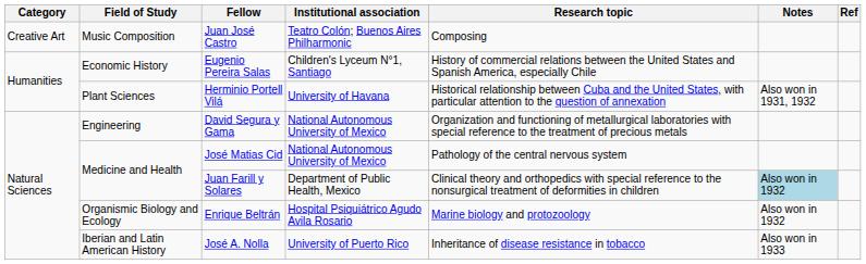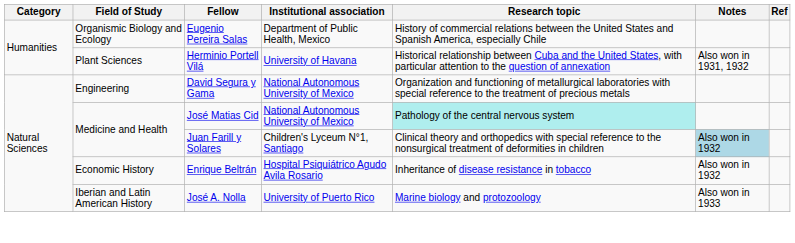 <table class="wikitable sortable">
 <tr>
 <th>Category</th>
 <th>Field of Study</th>
 <th>Fellow</th>
 <th>Institutional association </th>
 <th>Research topic</th>
 <th>Notes</th>
 <th class="unsortable">Ref</th>
 </tr>
 <tr>
-<td>Creative Art</td>
-<td>Music Composition</td>
-<td><a href='#'>Juan José Castro</a></td>
-<td><a href='#'>Teatro Colón</a>; <a href='#'>Buenos Aires Philharmonic</a></td>
-<td>Composing</td>
-<td></td>
-<td></td>
-</tr>
-<tr>
 <td rowspan="2">Humanities</td>
-<td>Economic History</td>
+<td>Organismic Biology and Ecology</td>
 <td><a href='#'>Eugenio Pereira Salas</a></td>
-<td>Children's Lyceum N°1, <a href='#'>Santiago</a></td>
+<td>Department of Public Health, Mexico</td>
 <td>History of commercial relations between the United States and Spanish America, especially Chile</td>
 <td></td>
 <td></td>
 </tr>
 <tr>
 <td>Plant Sciences</td>
 <td><a href='#'>Herminio Portell Vilá</a></td>
 <td><a href='#'>University of Havana</a></td>
 <td>Historical relationship between <a href='#'>Cuba and the United States</a>, with particular attention to the <a href='#'>question of annexation</a></td>
 <td>Also won in 1931, 1932</td>
 <td></td>
 </tr>
 <tr>
 <td rowspan="5">Natural Sciences</td>
 <td>Engineering</td>
 <td><a href='#'>David Segura y Gama</a></td>
 <td><a href='#'>National Autonomous University of Mexico</a></td>
 <td>Organization and functioning of metallurgical laboratories with special reference to the treatment of precious metals</td>
 <td></td>
 <td></td>
 </tr>
 <tr>
 <td rowspan="2">Medicine and Health</td>
 <td><a href='#'>José Matias Cid</a></td>
 <td><a href='#'>National Autonomous University of Mexico</a></td>
-<td>Pathology of the central nervous system</td>
+<td style="background: paleturquoise;">Pathology of the central nervous system</td>
 <td></td>
 <td></td>
 </tr>
 <tr>
 <td><a href='#'>Juan Farill y Solares</a></td>
-<td>Department of Public Health, Mexico</td>
+<td>Children's Lyceum N°1, <a href='#'>Santiago</a></td>
 <td>Clinical theory and orthopedics with special reference to the nonsurgical treatment of deformities in children</td>
 <td style="background: lightblue;">Also won in 1932</td>
 <td></td>
 </tr>
 <tr>
-<td>Organismic Biology and Ecology</td>
+<td>Economic History</td>
 <td><a href='#'>Enrique Beltrán</a></td>
 <td><a href='#'>Hospital Psiquiátrico Agudo Avila Rosario</a></td>
-<td><a href='#'>Marine biology</a> and <a href='#'>protozoology</a></td>
+<td>Inheritance of <a href='#'>disease resistance</a> in <a href='#'>tobacco</a></td>
 <td>Also won in 1932</td>
 <td></td>
 </tr>
 <tr>
 <td>Iberian and Latin American History</td>
 <td><a href='#'>José A. Nolla</a></td>
 <td><a href='#'>University of Puerto Rico</a></td>
-<td>Inheritance of <a href='#'>disease resistance</a> in <a href='#'>tobacco</a></td>
+<td><a href='#'>Marine biology</a> and <a href='#'>protozoology</a></td>
 <td>Also won in 1933</td>
 <td></td>
 </tr>
 </table>
